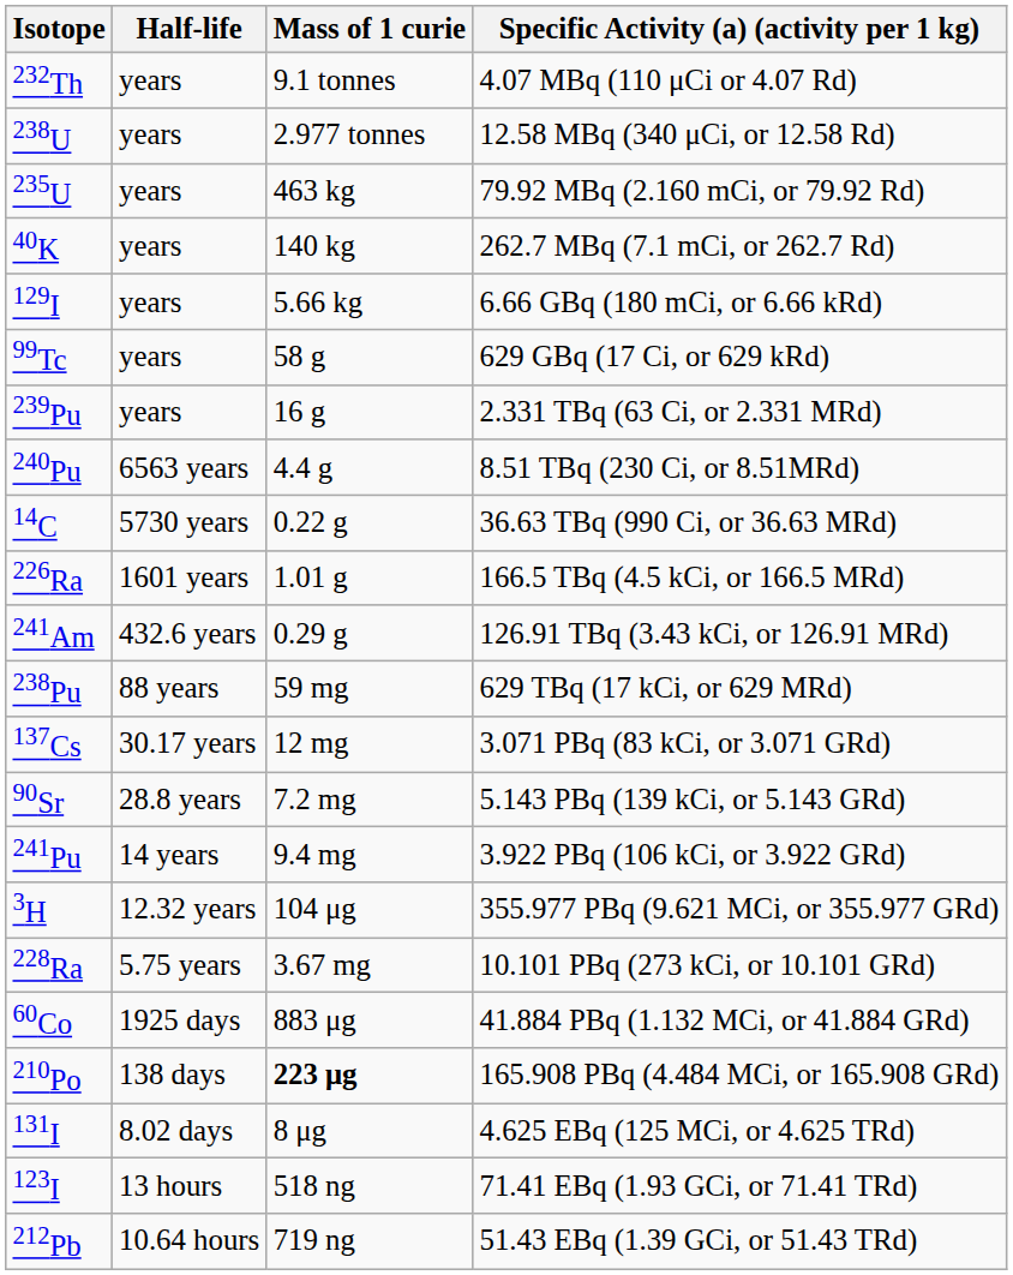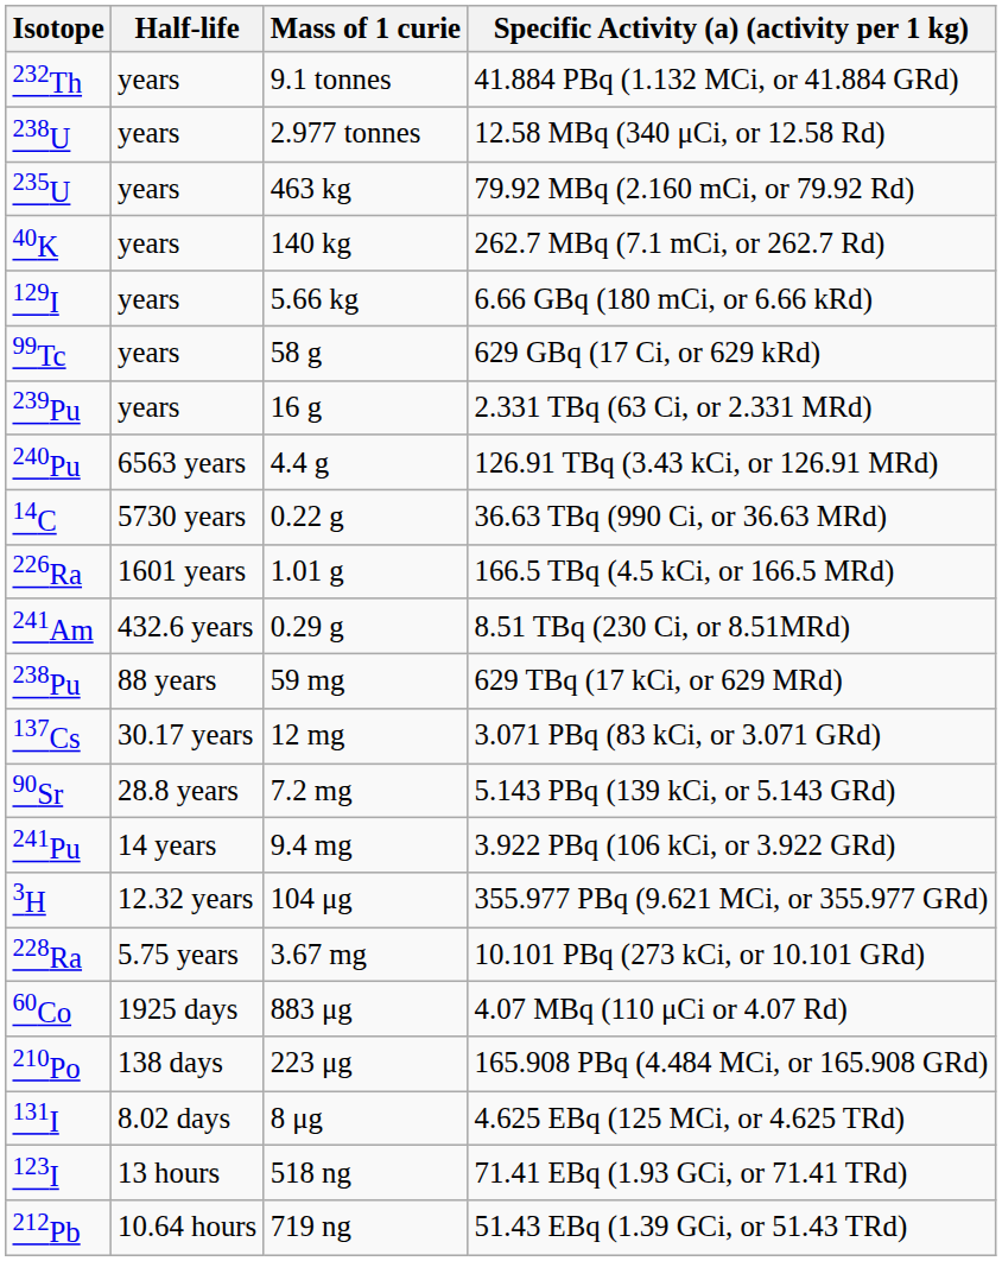 <table class="wikitable">
 <tr>
 <th>Isotope</th>
 <th>Half-life</th>
 <th>Mass of 1 curie</th>
 <th>Specific Activity (a) (activity per 1 kg)</th>
 </tr>
 <tr>
 <td><a href='#'><sup>232</sup>Th</a></td>
 <td> years</td>
 <td>9.1 tonnes</td>
-<td>4.07 MBq (110 μCi or 4.07 Rd)</td>
+<td>41.884 PBq (1.132 MCi, or 41.884 GRd)</td>
 </tr>
 <tr>
 <td><a href='#'><sup>238</sup>U</a></td>
 <td> years</td>
 <td>2.977 tonnes</td>
 <td>12.58 MBq (340 μCi, or 12.58 Rd)</td>
 </tr>
 <tr>
 <td><a href='#'><sup>235</sup>U</a></td>
 <td> years</td>
 <td>463 kg</td>
 <td>79.92 MBq (2.160 mCi, or 79.92 Rd)</td>
 </tr>
 <tr>
 <td><a href='#'><sup>40</sup>K</a></td>
 <td> years</td>
 <td>140 kg</td>
 <td>262.7 MBq (7.1 mCi, or 262.7 Rd)</td>
 </tr>
 <tr>
 <td><a href='#'><sup>129</sup>I</a></td>
 <td> years</td>
 <td>5.66 kg</td>
 <td>6.66 GBq (180 mCi, or 6.66 kRd)</td>
 </tr>
 <tr>
 <td><a href='#'><sup>99</sup>Tc</a></td>
 <td> years</td>
 <td>58 g</td>
 <td>629 GBq (17 Ci, or 629 kRd)</td>
 </tr>
 <tr>
 <td><a href='#'><sup>239</sup>Pu</a></td>
 <td> years</td>
 <td>16 g</td>
 <td>2.331 TBq (63 Ci, or 2.331 MRd)</td>
 </tr>
 <tr>
 <td><a href='#'><sup>240</sup>Pu</a></td>
 <td>6563 years</td>
 <td>4.4 g</td>
-<td>8.51 TBq (230 Ci, or 8.51MRd)</td>
+<td>126.91 TBq (3.43 kCi, or 126.91 MRd)</td>
 </tr>
 <tr>
 <td><a href='#'><sup>14</sup>C</a></td>
 <td>5730 years</td>
 <td>0.22 g</td>
 <td>36.63 TBq (990 Ci, or 36.63 MRd)</td>
 </tr>
 <tr>
 <td><a href='#'><sup>226</sup>Ra</a></td>
 <td>1601 years</td>
 <td>1.01 g</td>
 <td>166.5 TBq (4.5 kCi, or 166.5 MRd)</td>
 </tr>
 <tr>
 <td><a href='#'><sup>241</sup>Am</a></td>
 <td>432.6 years</td>
 <td>0.29 g</td>
-<td>126.91 TBq (3.43 kCi, or 126.91 MRd)</td>
+<td>8.51 TBq (230 Ci, or 8.51MRd)</td>
 </tr>
 <tr>
 <td><a href='#'><sup>238</sup>Pu</a></td>
 <td>88 years</td>
 <td>59 mg</td>
 <td>629 TBq (17 kCi, or 629 MRd)</td>
 </tr>
 <tr>
 <td><a href='#'><sup>137</sup>Cs</a></td>
 <td>30.17 years</td>
 <td>12 mg</td>
 <td>3.071 PBq (83 kCi, or 3.071 GRd)</td>
 </tr>
 <tr>
 <td><a href='#'><sup>90</sup>Sr</a></td>
 <td>28.8 years</td>
 <td>7.2 mg</td>
 <td>5.143 PBq (139 kCi, or 5.143 GRd)</td>
 </tr>
 <tr>
 <td><a href='#'><sup>241</sup>Pu</a></td>
 <td>14 years</td>
 <td>9.4 mg</td>
 <td>3.922 PBq (106 kCi, or 3.922 GRd)</td>
 </tr>
 <tr>
 <td><a href='#'><sup>3</sup>H</a></td>
 <td>12.32 years</td>
 <td>104 μg</td>
 <td>355.977 PBq (9.621 MCi, or 355.977 GRd)</td>
 </tr>
 <tr>
 <td><a href='#'><sup>228</sup>Ra</a></td>
 <td>5.75 years</td>
 <td>3.67 mg</td>
 <td>10.101 PBq (273 kCi, or 10.101 GRd)</td>
 </tr>
 <tr>
 <td><a href='#'><sup>60</sup>Co</a></td>
 <td>1925 days</td>
 <td>883 μg</td>
-<td>41.884 PBq (1.132 MCi, or 41.884 GRd)</td>
+<td>4.07 MBq (110 μCi or 4.07 Rd)</td>
 </tr>
 <tr>
 <td><a href='#'><sup>210</sup>Po</a></td>
 <td>138 days</td>
-<td><strong>223 μg</strong></td>
+<td>223 μg</td>
 <td>165.908 PBq (4.484 MCi, or 165.908 GRd)</td>
 </tr>
 <tr>
 <td><a href='#'><sup>131</sup>I</a></td>
 <td>8.02 days</td>
 <td>8 μg</td>
 <td>4.625 EBq (125 MCi, or 4.625 TRd)</td>
 </tr>
 <tr>
 <td><a href='#'><sup>123</sup>I</a></td>
 <td>13 hours</td>
 <td>518 ng</td>
 <td>71.41 EBq (1.93 GCi, or 71.41 TRd)</td>
 </tr>
 <tr>
 <td><a href='#'><sup>212</sup>Pb</a></td>
 <td>10.64 hours</td>
 <td>719 ng</td>
 <td>51.43 EBq (1.39 GCi, or 51.43 TRd)</td>
 </tr>
 </table>
